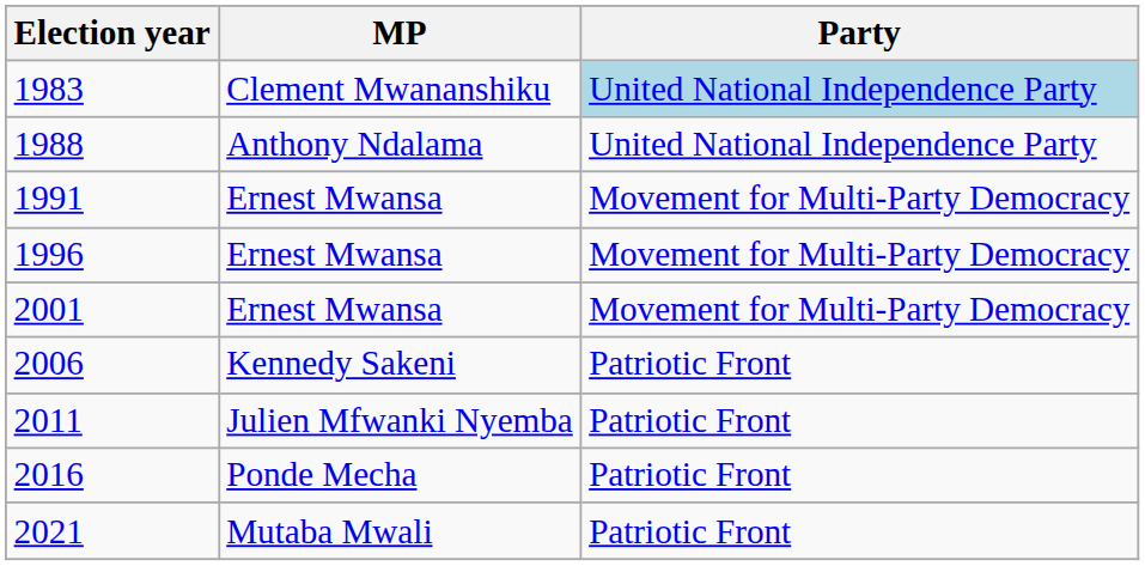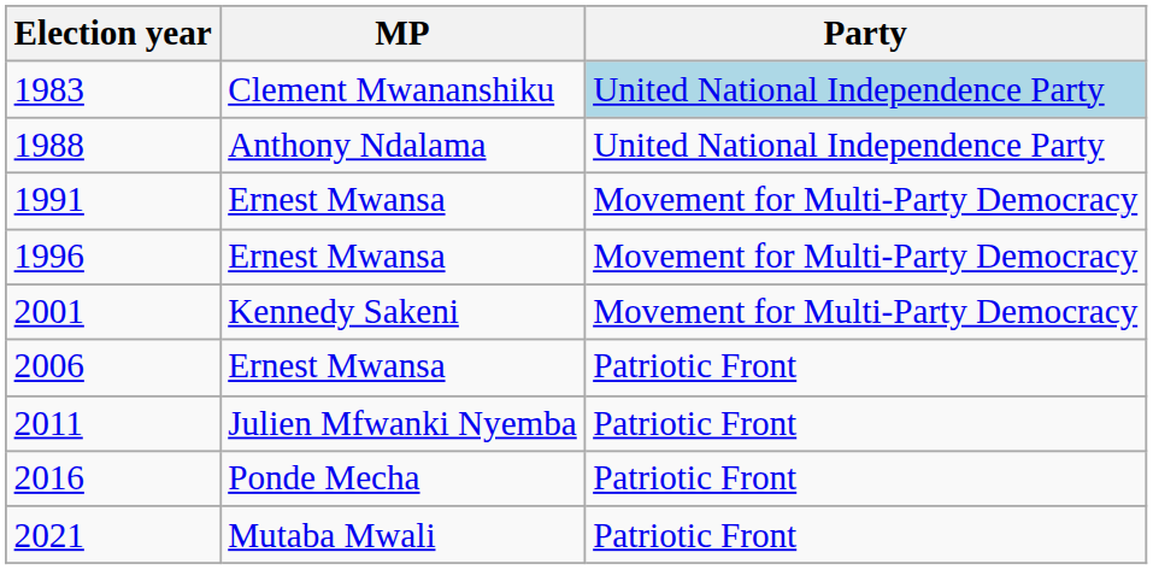 <table class=wikitable>
 <tr>
 <th>Election year</th>
 <th>MP</th>
 <th>Party</th>
 </tr>
 <tr>
 <td><a href='#'>1983</a></td>
 <td><a href='#'>Clement Mwananshiku</a></td>
 <td style="background: lightblue;"><a href='#'>United National Independence Party</a></td>
 </tr>
 <tr>
 <td><a href='#'>1988</a></td>
 <td><a href='#'>Anthony Ndalama</a></td>
 <td><a href='#'>United National Independence Party</a></td>
 </tr>
 <tr>
 <td><a href='#'>1991</a></td>
 <td><a href='#'>Ernest Mwansa</a></td>
 <td><a href='#'>Movement for Multi-Party Democracy</a></td>
 </tr>
 <tr>
 <td><a href='#'>1996</a></td>
 <td><a href='#'>Ernest Mwansa</a></td>
 <td><a href='#'>Movement for Multi-Party Democracy</a></td>
 </tr>
 <tr>
 <td><a href='#'>2001</a></td>
-<td><a href='#'>Ernest Mwansa</a></td>
+<td><a href='#'>Kennedy Sakeni</a></td>
 <td><a href='#'>Movement for Multi-Party Democracy</a></td>
 </tr>
 <tr>
 <td><a href='#'>2006</a></td>
-<td><a href='#'>Kennedy Sakeni</a></td>
+<td><a href='#'>Ernest Mwansa</a></td>
 <td><a href='#'>Patriotic Front</a></td>
 </tr>
 <tr>
 <td><a href='#'>2011</a></td>
 <td><a href='#'>Julien Mfwanki Nyemba</a></td>
 <td><a href='#'>Patriotic Front</a></td>
 </tr>
 <tr>
 <td><a href='#'>2016</a></td>
 <td><a href='#'>Ponde Mecha</a></td>
 <td><a href='#'>Patriotic Front</a></td>
 </tr>
 <tr>
 <td><a href='#'>2021</a></td>
 <td><a href='#'>Mutaba Mwali</a></td>
 <td><a href='#'>Patriotic Front</a></td>
 </tr>
 </table>
